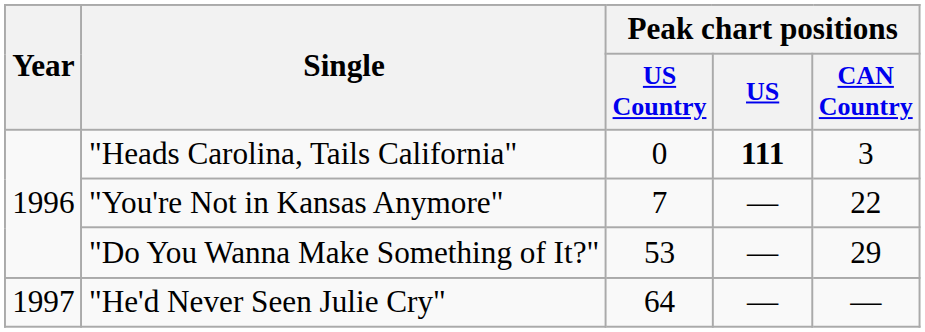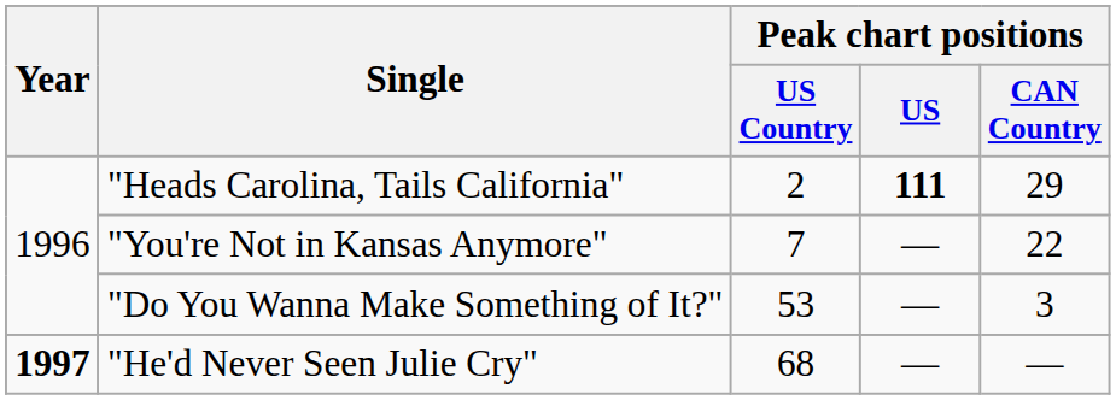 <table class="wikitable" style="text-align:center;">
 <tr>
 <th rowspan="2">Year</th>
 <th rowspan="2">Single</th>
 <th colspan="3">Peak chart positions</th>
 </tr>
 <tr style="font-size:smaller;">
 <th width="45"><a href='#'>US Country</a></th>
 <th width="45"><a href='#'>US</a></th>
 <th width="45"><a href='#'>CAN Country</a></th>
 </tr>
 <tr>
 <td rowspan="3">1996</td>
 <td align="left">"Heads Carolina, Tails California"</td>
-<td>0</td>
+<td>2</td>
 <td><strong>111</strong></td>
-<td>3</td>
+<td>29</td>
 </tr>
 <tr>
 <td align="left">"You're Not in Kansas Anymore"</td>
 <td>7</td>
 <td>—</td>
 <td>22</td>
 </tr>
 <tr>
 <td align="left">"Do You Wanna Make Something of It?"</td>
 <td>53</td>
 <td>—</td>
-<td>29</td>
+<td>3</td>
 </tr>
 <tr>
-<td>1997</td>
+<td><strong>1997</strong></td>
 <td align="left">"He'd Never Seen Julie Cry"</td>
-<td>64</td>
+<td>68</td>
 <td>—</td>
 <td>—</td>
 </tr>
 </table>
